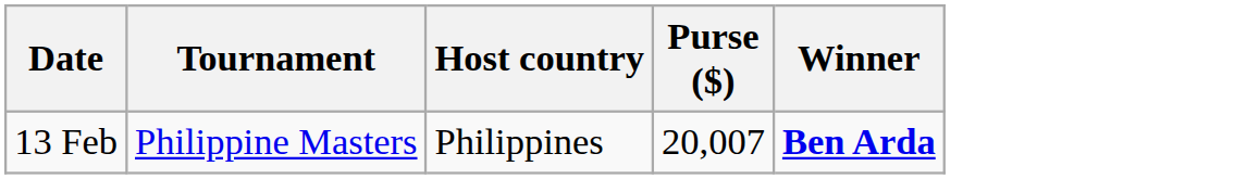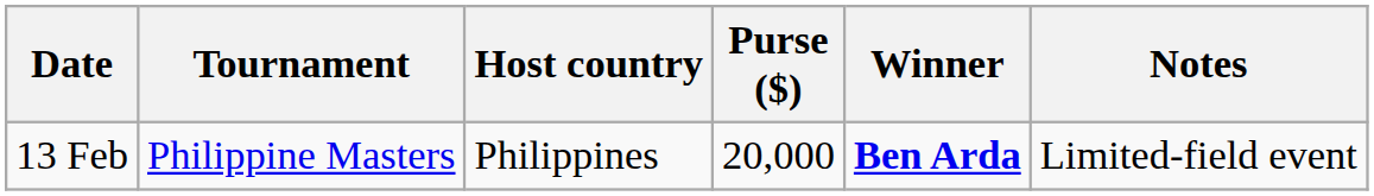 <table class="wikitable" style="font-size:95%">
 <tr>
 <th>Date</th>
 <th>Tournament</th>
 <th>Host country</th>
 <th>Purse<br>($)</th>
 <th>Winner</th>
+<th>Notes</th>
 </tr>
 <tr>
 <td>13 Feb</td>
 <td><a href='#'>Philippine Masters</a></td>
 <td>Philippines</td>
-<td align=right>20,007</td>
+<td align=right>20,000</td>
 <td><strong> <a href='#'>Ben Arda</a></strong></td>
+<td>Limited-field event</td>
 </tr>
 </table>
